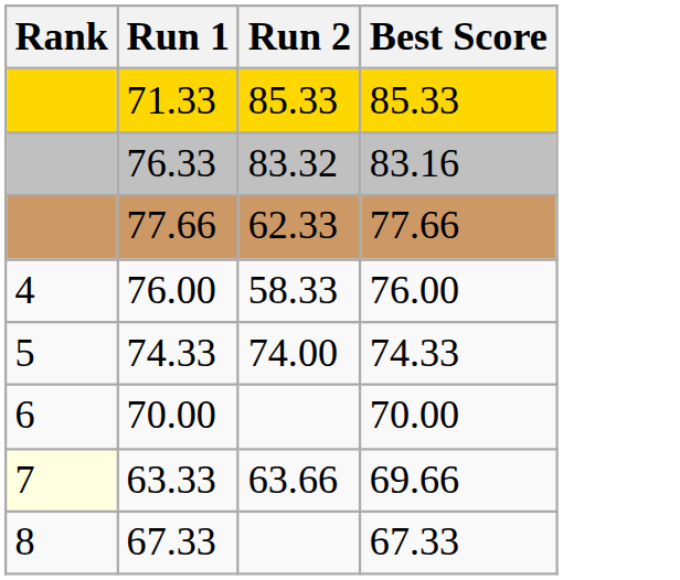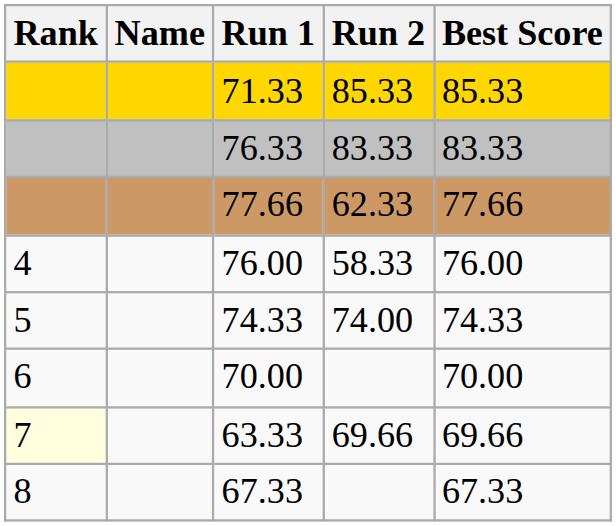 <table class="wikitable">
 <tr>
 <th>Rank</th>
+<th>Name</th>
 <th>Run 1</th>
 <th>Run 2</th>
 <th>Best Score</th>
 </tr>
 <tr style="background:gold;">
+<td></td>
 <td></td>
 <td>71.33</td>
 <td>85.33</td>
 <td>85.33</td>
 </tr>
 <tr style="background:silver;">
 <td></td>
+<td></td>
 <td>76.33</td>
-<td>83.32</td>
-<td>83.16</td>
+<td>83.33</td>
+<td>83.33</td>
 </tr>
 <tr style="background:#CC9966;">
+<td></td>
 <td></td>
 <td>77.66</td>
 <td>62.33</td>
 <td>77.66</td>
 </tr>
 <tr>
 <td>4</td>
+<td></td>
 <td>76.00</td>
 <td>58.33</td>
 <td>76.00</td>
 </tr>
 <tr>
 <td>5</td>
+<td></td>
 <td>74.33</td>
 <td>74.00</td>
 <td>74.33</td>
 </tr>
 <tr>
 <td>6</td>
+<td></td>
 <td>70.00</td>
 <td></td>
 <td>70.00</td>
 </tr>
 <tr>
 <td style="background: lightyellow;">7</td>
+<td></td>
 <td>63.33</td>
-<td>63.66</td>
+<td>69.66</td>
 <td>69.66</td>
 </tr>
 <tr>
 <td>8</td>
+<td></td>
 <td>67.33</td>
 <td></td>
 <td>67.33</td>
 </tr>
 </table>
